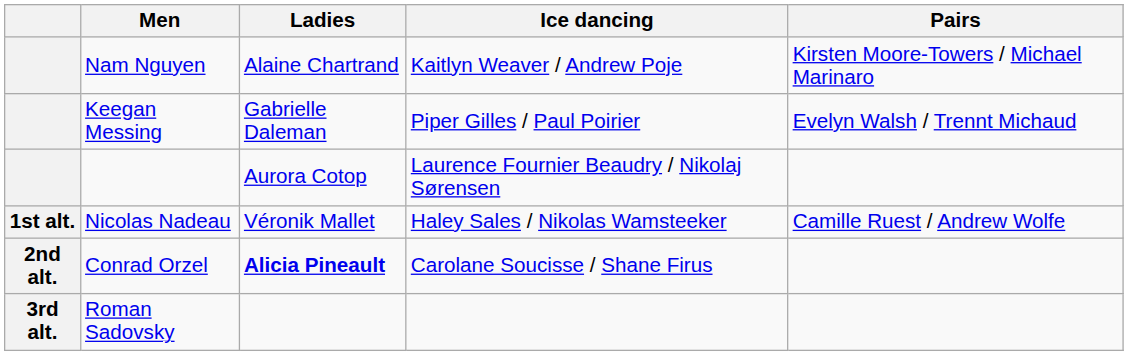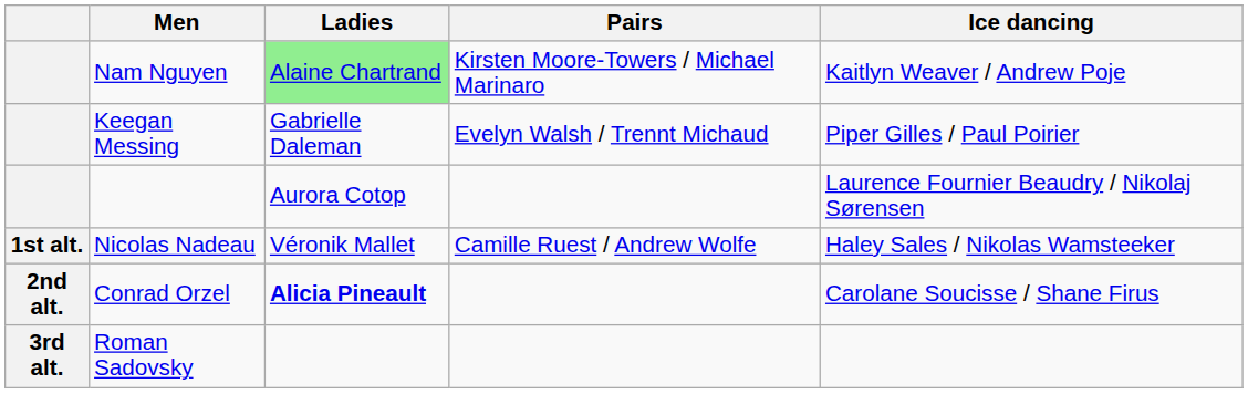 <table class="wikitable">
 <tr>
 <th></th>
 <th>Men</th>
 <th>Ladies</th>
+<th>Pairs</th>
 <th>Ice dancing</th>
-<th>Pairs</th>
 </tr>
 <tr>
 <th></th>
 <td><a href='#'>Nam Nguyen</a></td>
-<td><a href='#'>Alaine Chartrand</a></td>
+<td style="background: lightgreen;"><a href='#'>Alaine Chartrand</a></td>
+<td><a href='#'>Kirsten Moore-Towers</a> / <a href='#'>Michael Marinaro</a></td>
 <td><a href='#'>Kaitlyn Weaver</a> / <a href='#'>Andrew Poje</a></td>
-<td><a href='#'>Kirsten Moore-Towers</a> / <a href='#'>Michael Marinaro</a></td>
 </tr>
 <tr>
 <th></th>
 <td><a href='#'>Keegan Messing</a></td>
 <td><a href='#'>Gabrielle Daleman</a></td>
+<td><a href='#'>Evelyn Walsh</a> / <a href='#'>Trennt Michaud</a></td>
 <td><a href='#'>Piper Gilles</a> / <a href='#'>Paul Poirier</a></td>
-<td><a href='#'>Evelyn Walsh</a> / <a href='#'>Trennt Michaud</a></td>
 </tr>
 <tr>
 <th></th>
 <td></td>
 <td><a href='#'>Aurora Cotop</a></td>
+<td></td>
 <td><a href='#'>Laurence Fournier Beaudry</a> / <a href='#'>Nikolaj Sørensen</a></td>
-<td></td>
 </tr>
 <tr>
 <th>1st alt.</th>
 <td><a href='#'>Nicolas Nadeau</a></td>
 <td><a href='#'>Véronik Mallet</a></td>
+<td><a href='#'>Camille Ruest</a> / <a href='#'>Andrew Wolfe</a></td>
 <td><a href='#'>Haley Sales</a> / <a href='#'>Nikolas Wamsteeker</a></td>
-<td><a href='#'>Camille Ruest</a> / <a href='#'>Andrew Wolfe</a></td>
 </tr>
 <tr>
 <th>2nd alt.</th>
 <td><a href='#'>Conrad Orzel</a></td>
 <td><strong><a href='#'>Alicia Pineault</a></strong></td>
+<td></td>
 <td><a href='#'>Carolane Soucisse</a> / <a href='#'>Shane Firus</a></td>
-<td></td>
 </tr>
 <tr>
 <th>3rd alt.</th>
 <td><a href='#'>Roman Sadovsky</a></td>
 <td></td>
 <td></td>
 <td></td>
 </tr>
 </table>
